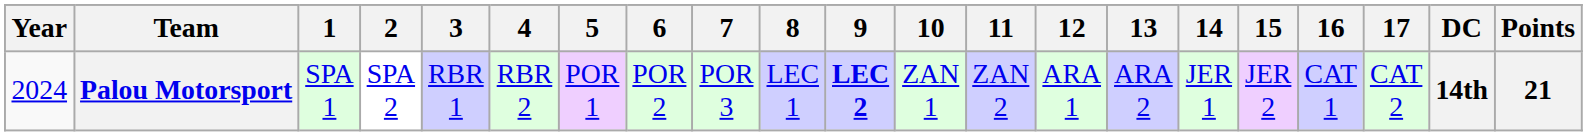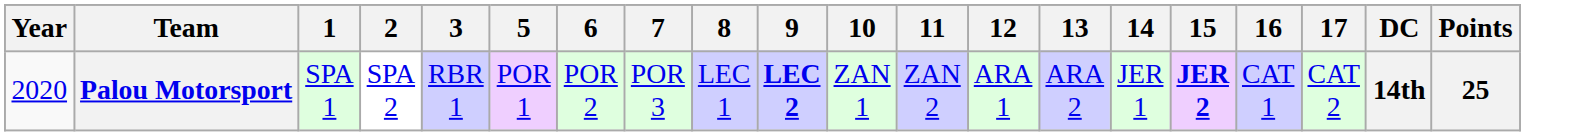 <table class="wikitable" style="text-align:center; font-size:90%">
 <tr>
 <th>Year</th>
 <th>Team</th>
 <th>1</th>
 <th>2</th>
 <th>3</th>
-<th>4</th>
 <th>5</th>
 <th>6</th>
 <th>7</th>
 <th>8</th>
 <th>9</th>
 <th>10</th>
 <th>11</th>
 <th>12</th>
 <th>13</th>
 <th>14</th>
 <th>15</th>
 <th>16</th>
 <th>17</th>
 <th>DC</th>
 <th>Points</th>
 </tr>
 <tr>
-<td><a href='#'>2024</a></td>
+<td><a href='#'>2020</a></td>
 <th><a href='#'>Palou Motorsport</a></th>
 <td style="background:#DFFFDF"><a href='#'>SPA<br>1</a><br></td>
 <td style="background:#FFFFFF"><a href='#'>SPA<br>2</a><br></td>
 <td style="background:#CFCFFF"><a href='#'>RBR<br>1</a><br></td>
-<td style="background:#DFFFDF"><a href='#'>RBR<br>2</a><br></td>
 <td style="background:#EFCFFF"><a href='#'>POR<br>1</a><br></td>
 <td style="background:#DFFFDF"><a href='#'>POR<br>2</a><br></td>
 <td style="background:#DFFFDF"><a href='#'>POR<br>3</a><br></td>
 <td style="background:#CFCFFF"><a href='#'>LEC<br>1</a><br></td>
 <td style="background:#CFCFFF"><strong><a href='#'>LEC<br>2</a><br></strong></td>
 <td style="background:#DFFFDF"><a href='#'>ZAN<br>1</a><br></td>
 <td style="background:#CFCFFF"><a href='#'>ZAN<br>2</a><br></td>
 <td style="background:#DFFFDF"><a href='#'>ARA<br>1</a><br></td>
 <td style="background:#CFCFFF"><a href='#'>ARA<br>2</a><br></td>
 <td style="background:#DFFFDF"><a href='#'>JER<br>1</a><br></td>
-<td style="background:#EFCFFF"><a href='#'>JER<br>2</a><br></td>
+<td style="background:#EFCFFF"><strong><a href='#'>JER<br>2</a><br></strong></td>
 <td style="background:#CFCFFF"><a href='#'>CAT<br>1</a><br></td>
 <td style="background:#DFFFDF"><a href='#'>CAT<br>2</a><br></td>
 <th>14th</th>
-<th>21</th>
+<th>25</th>
 </tr>
 </table>
